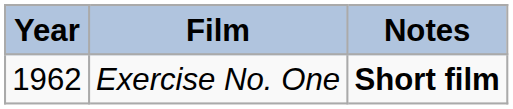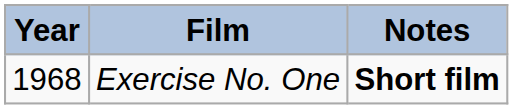 <table class="wikitable" style="font-size:95%;">
 <tr>
 <th style="background:#B0C4DE;">Year</th>
 <th style="background:#B0C4DE;">Film</th>
 <th style="background:#B0C4DE;">Notes</th>
 </tr>
 <tr>
-<td>1962</td>
+<td>1968</td>
 <td><em>Exercise No. One</em></td>
 <td><strong>Short film</strong></td>
 </tr>
 </table>
